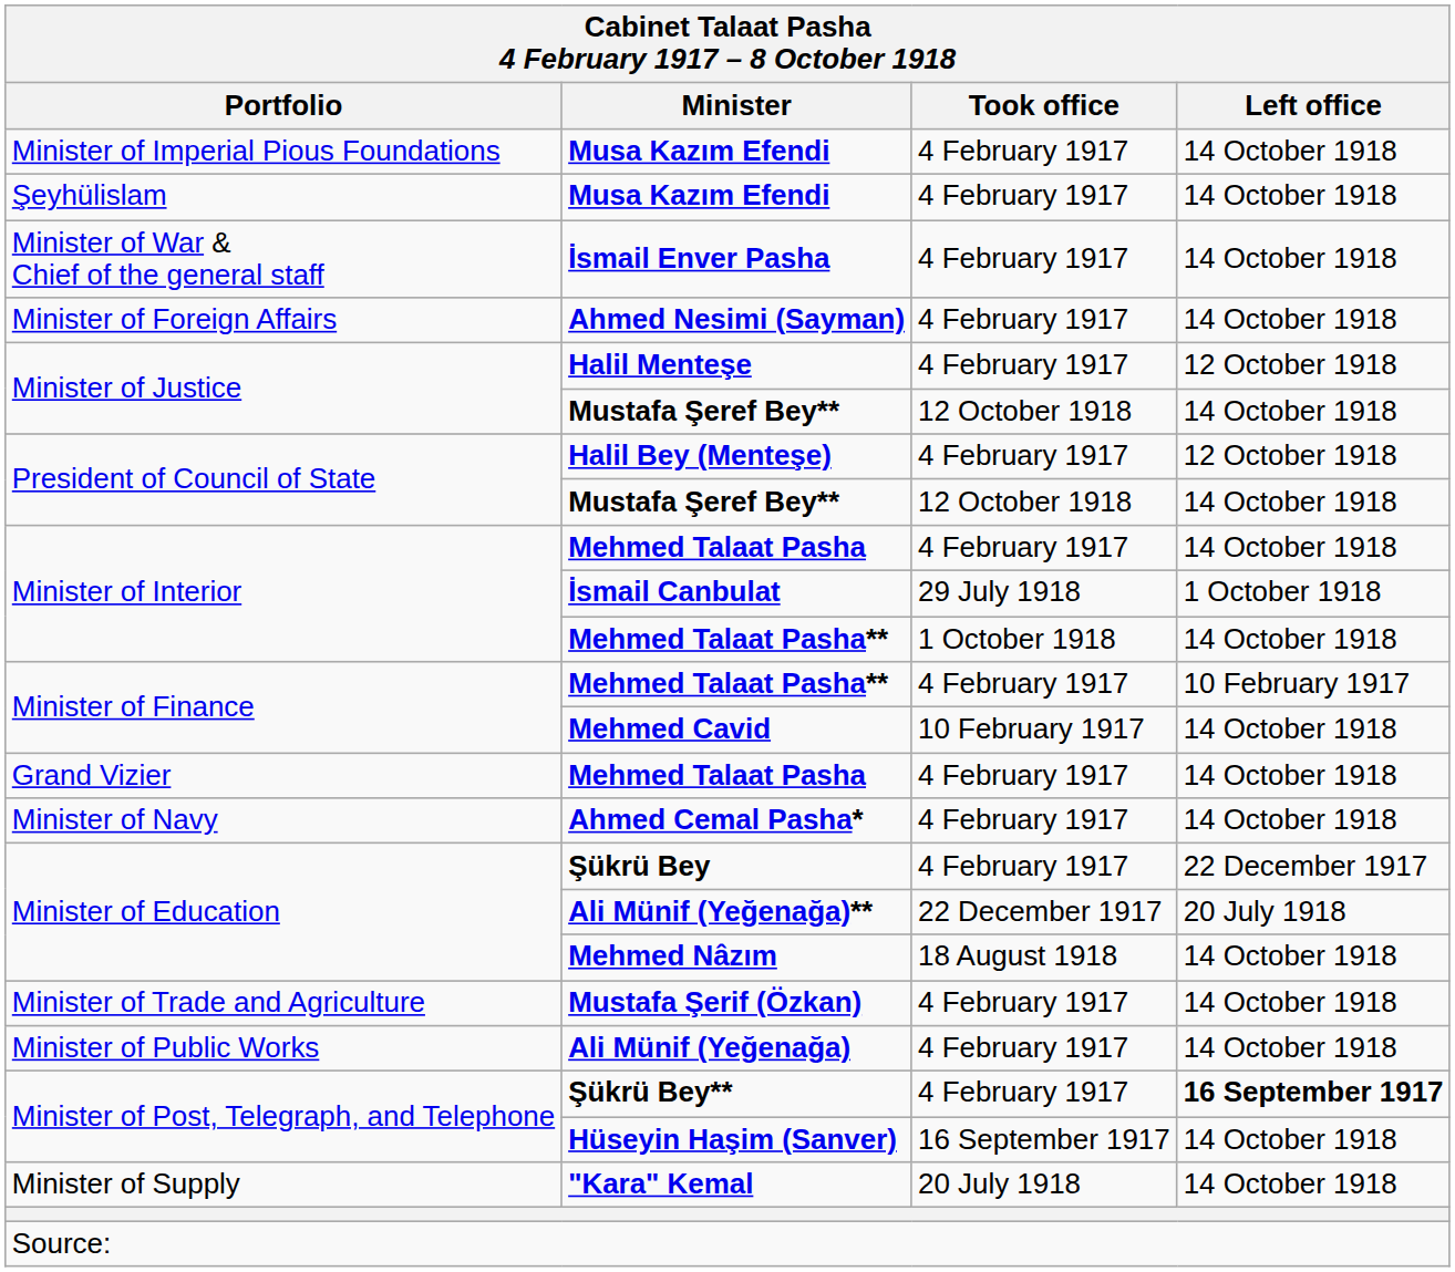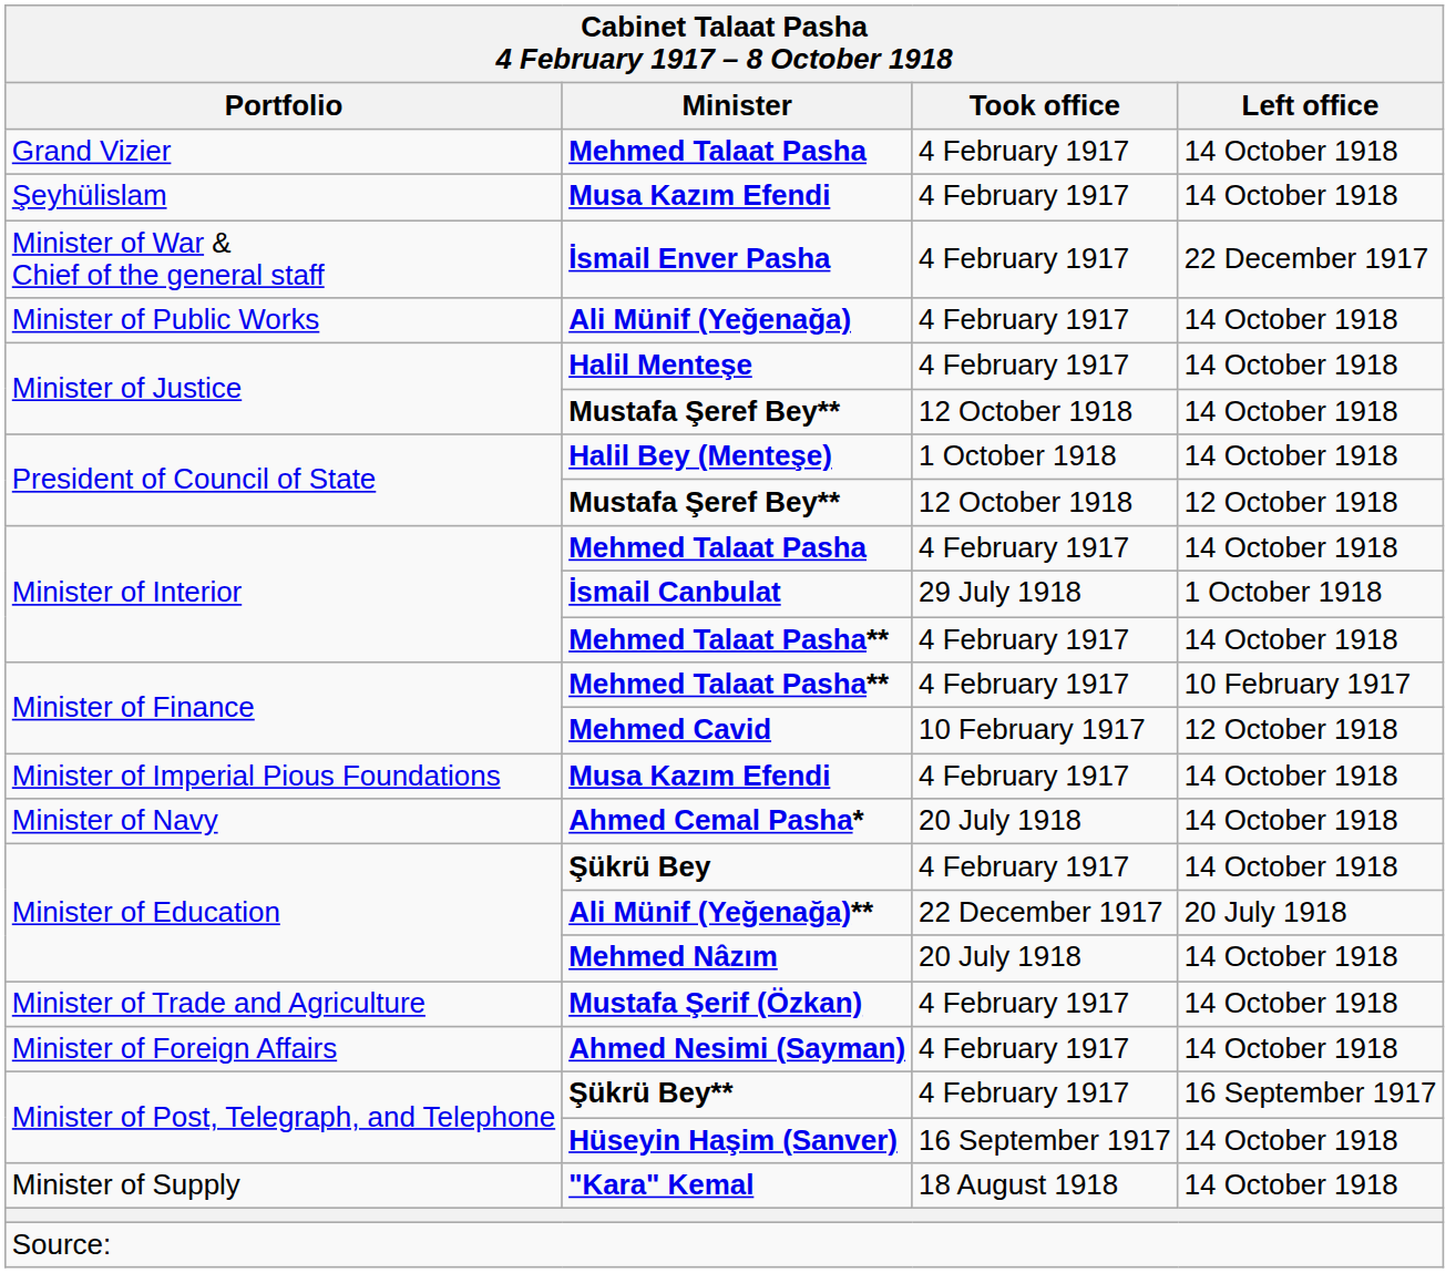 <table class="wikitable">
 <tr>
 <th colspan="4">Cabinet Talaat Pasha<br><em>4 February 1917 – 8 October 1918</em></th>
 </tr>
 <tr>
 <th>Portfolio</th>
 <th>Minister</th>
 <th>Took office</th>
 <th>Left office</th>
 </tr>
 <tr>
-<td><a href='#'>Minister of Imperial Pious Foundations</a></td>
-<td><a href='#'><strong>Musa Kazım Efendi</strong></a></td>
+<td><a href='#'>Grand Vizier</a></td>
+<td><a href='#'><strong>Mehmed Talaat Pasha</strong></a></td>
 <td>4 February 1917</td>
 <td>14 October 1918</td>
 </tr>
 <tr>
 <td><a href='#'>Şeyhülislam</a></td>
 <td><a href='#'><strong>Musa Kazım Efendi</strong></a></td>
 <td>4 February 1917</td>
 <td>14 October 1918</td>
 </tr>
 <tr>
 <td><a href='#'>Minister of War</a> &<br><a href='#'>Chief of the general staff</a></td>
 <td><a href='#'><strong>İsmail Enver Pasha</strong></a></td>
 <td>4 February 1917</td>
-<td>14 October 1918</td>
+<td>22 December 1917</td>
 </tr>
 <tr>
-<td><a href='#'>Minister of Foreign Affairs</a></td>
-<td><a href='#'><strong>Ahmed Nesimi (Sayman)</strong></a></td>
+<td><a href='#'>Minister of Public Works</a></td>
+<td><a href='#'><strong>Ali Münif (Yeğenağa)</strong></a></td>
 <td>4 February 1917</td>
 <td>14 October 1918</td>
 </tr>
 <tr>
 <td rowspan="2"><a href='#'>Minister of Justice</a></td>
 <td><strong><a href='#'>Halil Menteşe</a></strong></td>
 <td>4 February 1917</td>
-<td>12 October 1918</td>
+<td>14 October 1918</td>
 </tr>
 <tr>
 <td><strong>Mustafa Şeref Bey**</strong></td>
 <td>12 October 1918</td>
 <td>14 October 1918</td>
 </tr>
 <tr>
 <td rowspan="2"><a href='#'>President of Council of State</a></td>
 <td><a href='#'><strong>Halil Bey (Menteşe)</strong></a></td>
-<td>4 February 1917</td>
-<td>12 October 1918</td>
+<td>1 October 1918</td>
+<td>14 October 1918</td>
 </tr>
 <tr>
 <td><strong>Mustafa Şeref Bey**</strong></td>
 <td>12 October 1918</td>
-<td>14 October 1918</td>
+<td>12 October 1918</td>
 </tr>
 <tr>
 <td rowspan="3"><a href='#'>Minister of Interior</a></td>
 <td><a href='#'><strong>Mehmed Talaat Pasha</strong></a></td>
 <td>4 February 1917</td>
 <td>14 October 1918</td>
 </tr>
 <tr>
 <td><a href='#'><strong>İsmail Canbulat</strong></a></td>
 <td>29 July 1918</td>
 <td>1 October 1918</td>
 </tr>
 <tr>
 <td><strong><a href='#'>Mehmed Talaat Pasha</a>**</strong></td>
-<td>1 October 1918</td>
+<td>4 February 1917</td>
 <td>14 October 1918</td>
 </tr>
 <tr>
 <td rowspan="2"><a href='#'>Minister of Finance</a></td>
 <td><strong><a href='#'>Mehmed Talaat Pasha</a>**</strong></td>
 <td>4 February 1917</td>
 <td>10 February 1917</td>
 </tr>
 <tr>
 <td><strong><a href='#'>Mehmed Cavid</a></strong></td>
 <td>10 February 1917</td>
-<td>14 October 1918</td>
+<td>12 October 1918</td>
 </tr>
 <tr>
-<td><a href='#'>Grand Vizier</a></td>
-<td><a href='#'><strong>Mehmed Talaat Pasha</strong></a></td>
+<td><a href='#'>Minister of Imperial Pious Foundations</a></td>
+<td><a href='#'><strong>Musa Kazım Efendi</strong></a></td>
 <td>4 February 1917</td>
 <td>14 October 1918</td>
 </tr>
 <tr>
 <td><a href='#'>Minister of Navy</a></td>
 <td><strong><a href='#'>Ahmed Cemal Pasha</a>*</strong></td>
-<td>4 February 1917</td>
+<td>20 July 1918</td>
 <td>14 October 1918</td>
 </tr>
 <tr>
 <td rowspan="3"><a href='#'>Minister of Education</a></td>
 <td><strong>Şükrü Bey</strong></td>
 <td>4 February 1917</td>
-<td>22 December 1917</td>
+<td>14 October 1918</td>
 </tr>
 <tr>
 <td><strong><a href='#'>Ali Münif (Yeğenağa)</a>**</strong></td>
 <td>22 December 1917</td>
 <td>20 July 1918</td>
 </tr>
 <tr>
 <td><a href='#'><strong>Mehmed Nâzım</strong></a></td>
-<td>18 August 1918</td>
+<td>20 July 1918</td>
 <td>14 October 1918</td>
 </tr>
 <tr>
 <td><a href='#'>Minister of Trade and Agriculture</a></td>
 <td><a href='#'><strong>Mustafa Şerif (Özkan)</strong></a></td>
 <td>4 February 1917</td>
 <td>14 October 1918</td>
 </tr>
 <tr>
-<td><a href='#'>Minister of Public Works</a></td>
-<td><a href='#'><strong>Ali Münif (Yeğenağa)</strong></a></td>
+<td><a href='#'>Minister of Foreign Affairs</a></td>
+<td><a href='#'><strong>Ahmed Nesimi (Sayman)</strong></a></td>
 <td>4 February 1917</td>
 <td>14 October 1918</td>
 </tr>
 <tr>
 <td rowspan="2"><a href='#'>Minister of Post, Telegraph, and Telephone</a></td>
 <td><strong>Şükrü Bey**</strong></td>
 <td>4 February 1917</td>
-<td><strong>16 September 1917</strong></td>
+<td>16 September 1917</td>
 </tr>
 <tr>
 <td><a href='#'><strong>Hüseyin Haşim (Sanver)</strong></a></td>
 <td>16 September 1917</td>
 <td>14 October 1918</td>
 </tr>
 <tr>
 <td>Minister of Supply</td>
 <td><a href='#'><strong>"Kara" Kemal</strong></a></td>
-<td>20 July 1918</td>
+<td>18 August 1918</td>
 <td>14 October 1918</td>
 </tr>
 <tr>
 <th colspan="4"></th>
 </tr>
 <tr>
 <td colspan="4">Source:</td>
 </tr>
 </table>
